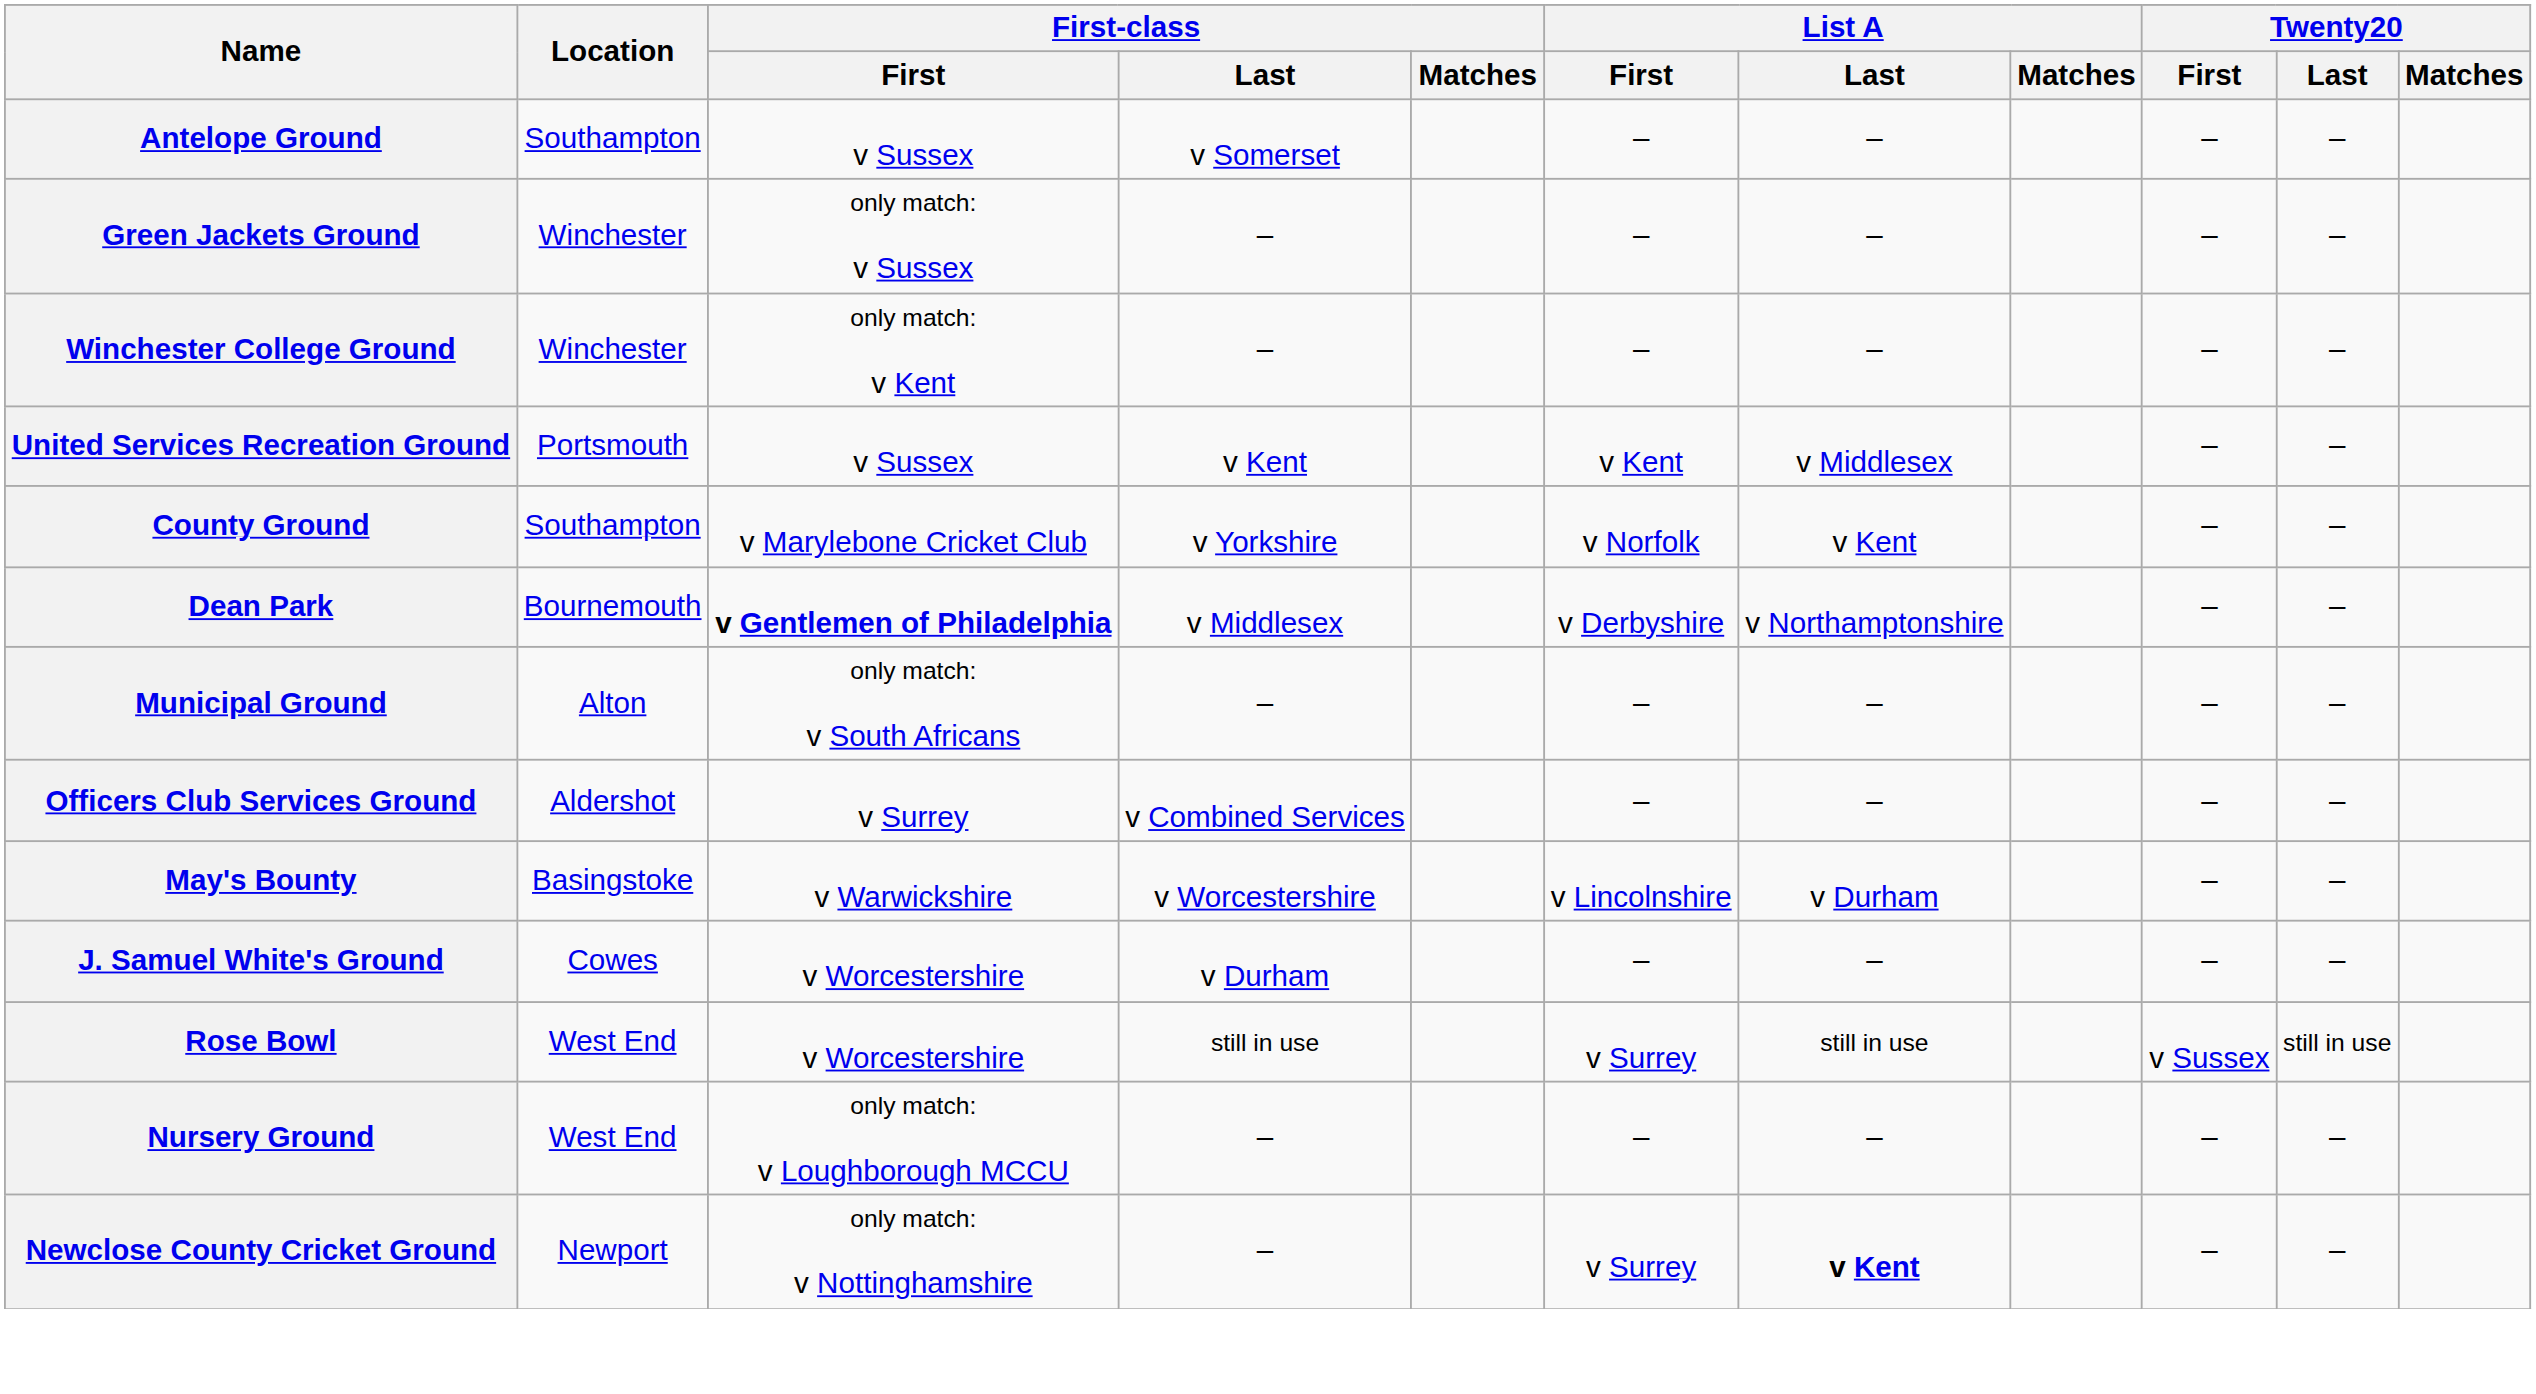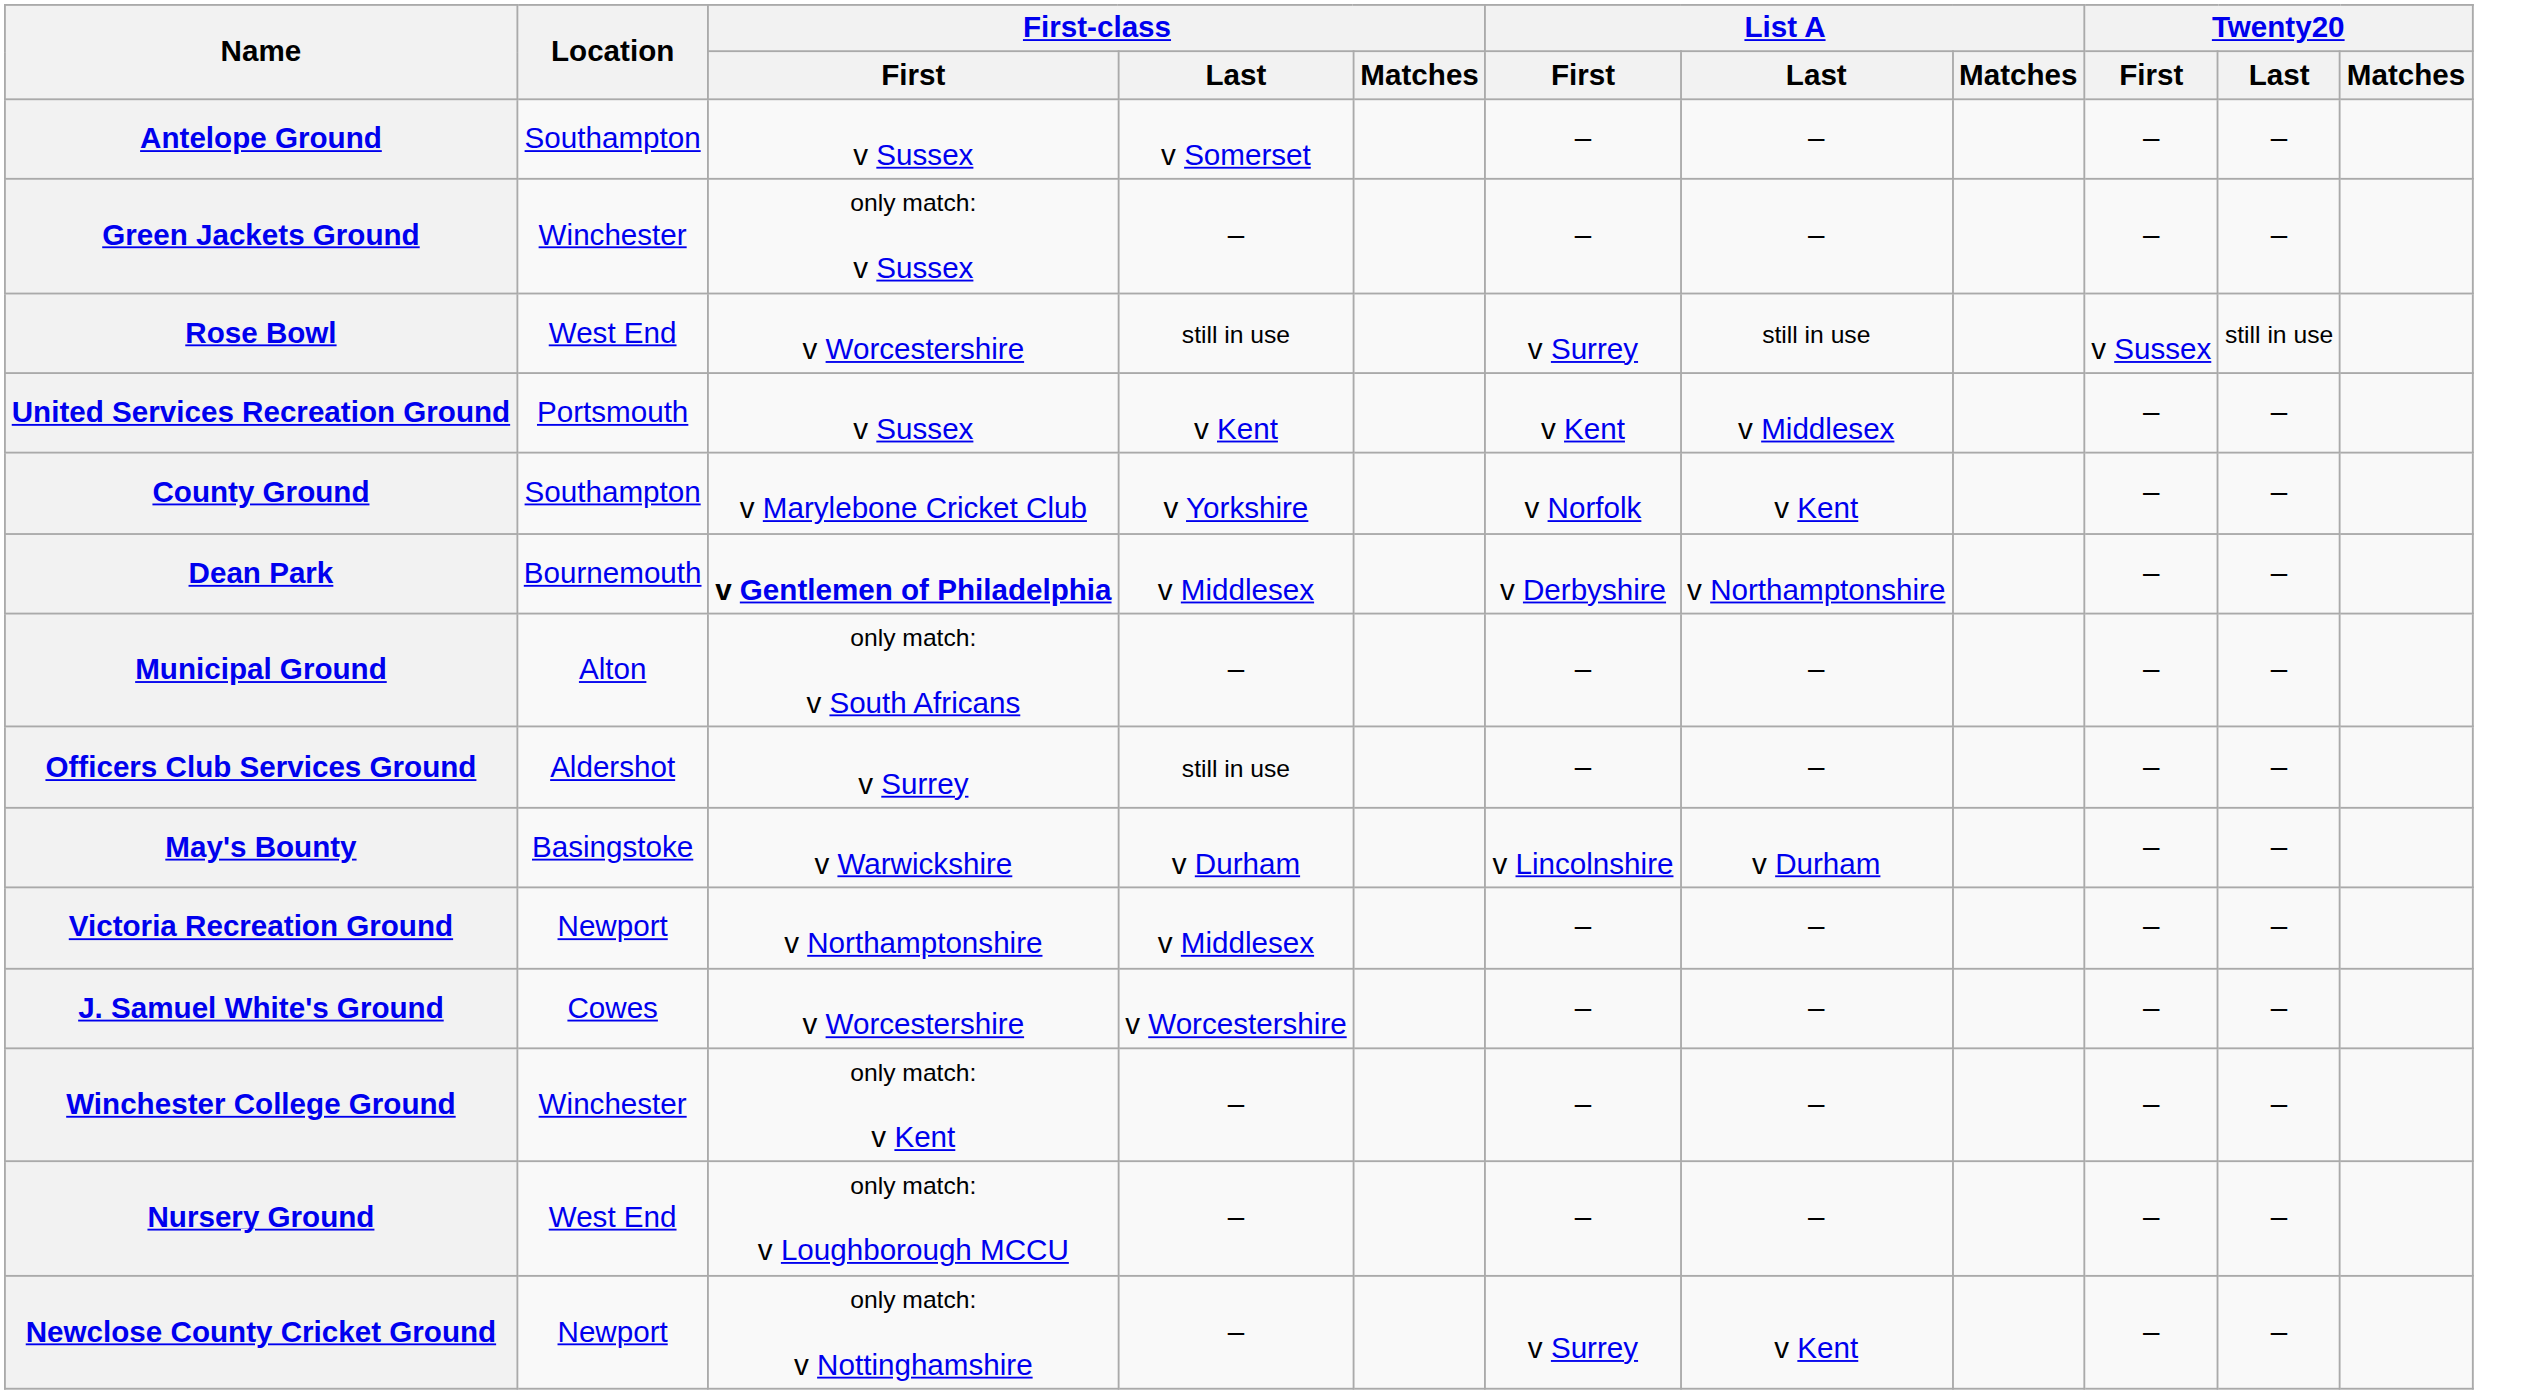 <table class="wikitable sortable plainrowheaders" style="text-align: center;">
 <tr>
 <th rowspan="2" scope="col">Name</th>
 <th rowspan="2" scope="col">Location</th>
 <th colspan="3" scope="colgroup"><a href='#'>First-class</a></th>
 <th colspan="3" scope="colgroup"><a href='#'>List A</a></th>
 <th colspan="3" scope="colgroup"><a href='#'>Twenty20</a></th>
 </tr>
 <tr>
 <th scope="col">First</th>
 <th scope="col">Last</th>
 <th scope="col">Matches</th>
 <th scope="col">First</th>
 <th scope="col">Last</th>
 <th scope="col">Matches</th>
 <th scope="col">First</th>
 <th scope="col">Last</th>
 <th scope="col">Matches</th>
 </tr>
 <tr>
 <th scope=row><strong><a href='#'>Antelope Ground</a></strong><br></th>
 <td><a href='#'>Southampton</a></td>
 <td><br>v <a href='#'>Sussex</a></td>
 <td><br>v <a href='#'>Somerset</a></td>
 <td></td>
 <td>–</td>
 <td>–</td>
 <td></td>
 <td>–</td>
 <td>–</td>
 <td></td>
 </tr>
 <tr>
 <th scope=row><strong><a href='#'>Green Jackets Ground</a></strong><br></th>
 <td><a href='#'>Winchester</a></td>
 <td><small>only match:</small><br><br>v <a href='#'>Sussex</a></td>
 <td>–</td>
 <td></td>
 <td>–</td>
 <td>–</td>
 <td></td>
 <td>–</td>
 <td>–</td>
 <td></td>
 </tr>
 <tr>
-<th scope=row><strong><a href='#'>Winchester College Ground</a></strong><br></th>
-<td><a href='#'>Winchester</a></td>
-<td><small>only match:</small><br><br>v <a href='#'>Kent</a></td>
-<td>–</td>
+<th scope=row><strong><a href='#'>Rose Bowl</a></strong><br></th>
+<td><a href='#'>West End</a></td>
+<td><br>v <a href='#'>Worcestershire</a></td>
+<td><small>still in use</small></td>
 <td></td>
-<td>–</td>
-<td>–</td>
+<td><br>v <a href='#'>Surrey</a></td>
+<td><small>still in use</small></td>
 <td></td>
-<td>–</td>
-<td>–</td>
+<td><br>v <a href='#'>Sussex</a></td>
+<td><small>still in use</small></td>
 <td></td>
 </tr>
 <tr>
 <th scope=row><strong><a href='#'>United Services Recreation Ground</a></strong><br></th>
 <td><a href='#'>Portsmouth</a></td>
 <td><br>v <a href='#'>Sussex</a></td>
 <td><br>v <a href='#'>Kent</a></td>
 <td></td>
 <td><br>v <a href='#'>Kent</a></td>
 <td><br>v <a href='#'>Middlesex</a></td>
 <td></td>
 <td>–</td>
 <td>–</td>
 <td></td>
 </tr>
 <tr>
 <th scope=row><strong><a href='#'>County Ground</a></strong></th>
 <td><a href='#'>Southampton</a></td>
 <td><br>v <a href='#'>Marylebone Cricket Club</a></td>
 <td><br>v <a href='#'>Yorkshire</a></td>
 <td></td>
 <td><br>v <a href='#'>Norfolk</a></td>
 <td><br>v <a href='#'>Kent</a></td>
 <td></td>
 <td>–</td>
 <td>–</td>
 <td></td>
 </tr>
 <tr>
 <th scope=row><strong><a href='#'>Dean Park</a></strong><br></th>
 <td><a href='#'>Bournemouth</a></td>
 <td><strong><br>v <a href='#'>Gentlemen of Philadelphia</a></strong></td>
 <td><br>v <a href='#'>Middlesex</a></td>
 <td></td>
 <td><br>v <a href='#'>Derbyshire</a></td>
 <td><br>v <a href='#'>Northamptonshire</a></td>
 <td></td>
 <td>–</td>
 <td>–</td>
 <td></td>
 </tr>
 <tr>
 <th scope=row><strong><a href='#'>Municipal Ground</a></strong></th>
 <td><a href='#'>Alton</a></td>
 <td><small>only match:</small><br><br>v <a href='#'>South Africans</a></td>
 <td>–</td>
 <td></td>
 <td>–</td>
 <td>–</td>
 <td></td>
 <td>–</td>
 <td>–</td>
 <td></td>
 </tr>
 <tr>
 <th scope=row><strong><a href='#'>Officers Club Services Ground</a></strong></th>
 <td><a href='#'>Aldershot</a></td>
 <td><br>v <a href='#'>Surrey</a></td>
-<td><br>v <a href='#'>Combined Services</a></td>
+<td><small>still in use</small></td>
 <td></td>
 <td>–</td>
 <td>–</td>
 <td></td>
 <td>–</td>
 <td>–</td>
 <td></td>
 </tr>
 <tr>
 <th scope=row><strong><a href='#'>May's Bounty</a></strong><br></th>
 <td><a href='#'>Basingstoke</a></td>
 <td><br>v <a href='#'>Warwickshire</a></td>
-<td><br>v <a href='#'>Worcestershire</a></td>
+<td><br>v <a href='#'>Durham</a></td>
 <td></td>
 <td><br>v <a href='#'>Lincolnshire</a></td>
 <td><br>v <a href='#'>Durham</a></td>
 <td></td>
 <td>–</td>
 <td>–</td>
 <td></td>
 </tr>
 <tr>
-<th scope=row><strong><a href='#'>J. Samuel White's Ground</a></strong></th>
-<td><a href='#'>Cowes</a></td>
-<td><br>v <a href='#'>Worcestershire</a></td>
-<td><br>v <a href='#'>Durham</a></td>
+<th scope=row><strong><a href='#'>Victoria Recreation Ground</a></strong></th>
+<td><a href='#'>Newport</a></td>
+<td><br>v <a href='#'>Northamptonshire</a></td>
+<td><br>v <a href='#'>Middlesex</a></td>
 <td></td>
 <td>–</td>
 <td>–</td>
 <td></td>
 <td>–</td>
 <td>–</td>
 <td></td>
 </tr>
 <tr>
-<th scope=row><strong><a href='#'>Rose Bowl</a></strong><br></th>
-<td><a href='#'>West End</a></td>
+<th scope=row><strong><a href='#'>J. Samuel White's Ground</a></strong></th>
+<td><a href='#'>Cowes</a></td>
 <td><br>v <a href='#'>Worcestershire</a></td>
-<td><small>still in use</small></td>
+<td><br>v <a href='#'>Worcestershire</a></td>
 <td></td>
-<td><br>v <a href='#'>Surrey</a></td>
-<td><small>still in use</small></td>
+<td>–</td>
+<td>–</td>
 <td></td>
-<td><br>v <a href='#'>Sussex</a></td>
-<td><small>still in use</small></td>
+<td>–</td>
+<td>–</td>
+<td></td>
+</tr>
+<tr>
+<th scope=row><strong><a href='#'>Winchester College Ground</a></strong><br></th>
+<td><a href='#'>Winchester</a></td>
+<td><small>only match:</small><br><br>v <a href='#'>Kent</a></td>
+<td>–</td>
+<td></td>
+<td>–</td>
+<td>–</td>
+<td></td>
+<td>–</td>
+<td>–</td>
 <td></td>
 </tr>
 <tr>
 <th scope=row><strong><a href='#'>Nursery Ground</a></strong><br></th>
 <td><a href='#'>West End</a></td>
 <td><small>only match:</small><br><br>v <a href='#'>Loughborough MCCU</a></td>
 <td>–</td>
 <td></td>
 <td>–</td>
 <td>–</td>
 <td></td>
 <td>–</td>
 <td>–</td>
 <td></td>
 </tr>
 <tr>
 <th scope=row><strong><a href='#'>Newclose County Cricket Ground</a></strong><br></th>
 <td><a href='#'>Newport</a></td>
 <td><small>only match:</small><br><br>v <a href='#'>Nottinghamshire</a></td>
 <td>–</td>
 <td></td>
 <td><br>v <a href='#'>Surrey</a></td>
-<td><strong><br>v <a href='#'>Kent</a></strong></td>
+<td><br>v <a href='#'>Kent</a></td>
 <td></td>
 <td>–</td>
 <td>–</td>
 <td></td>
 </tr>
 </table>
